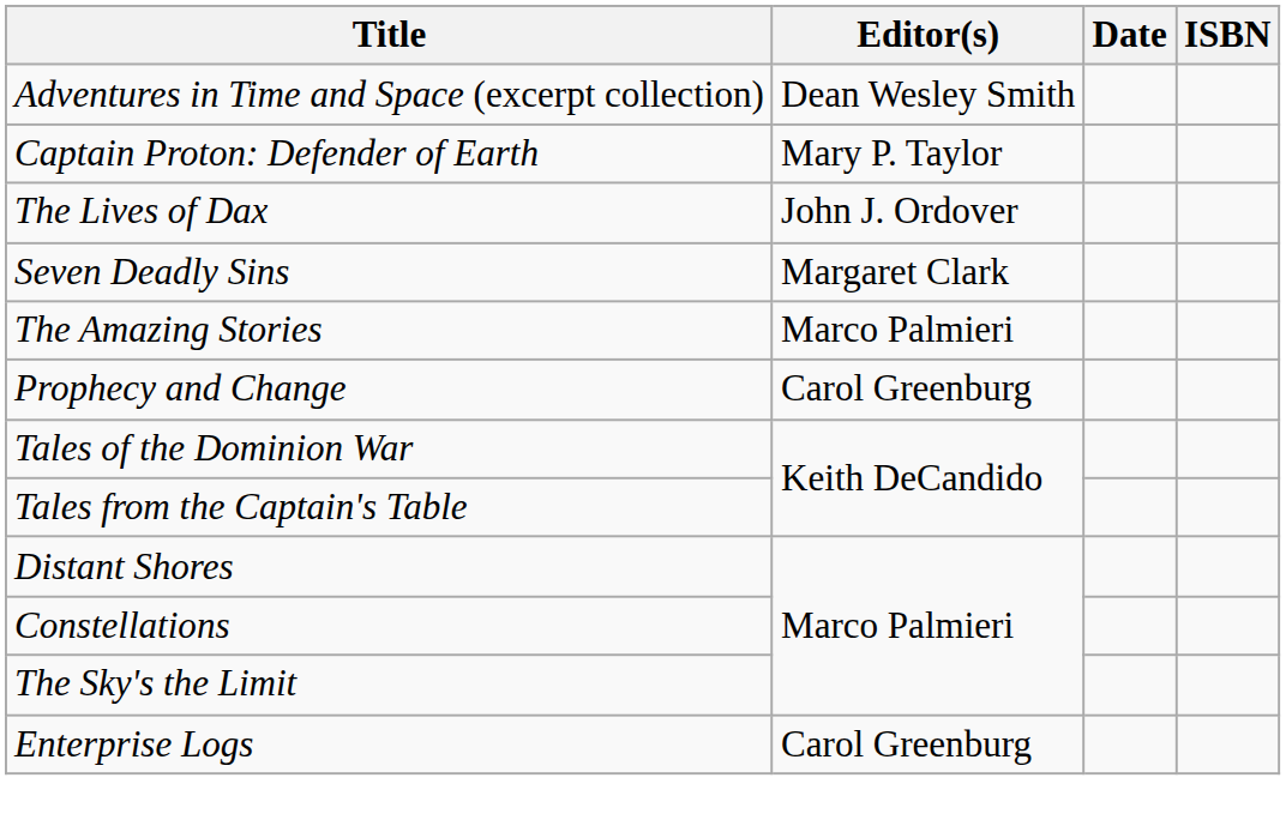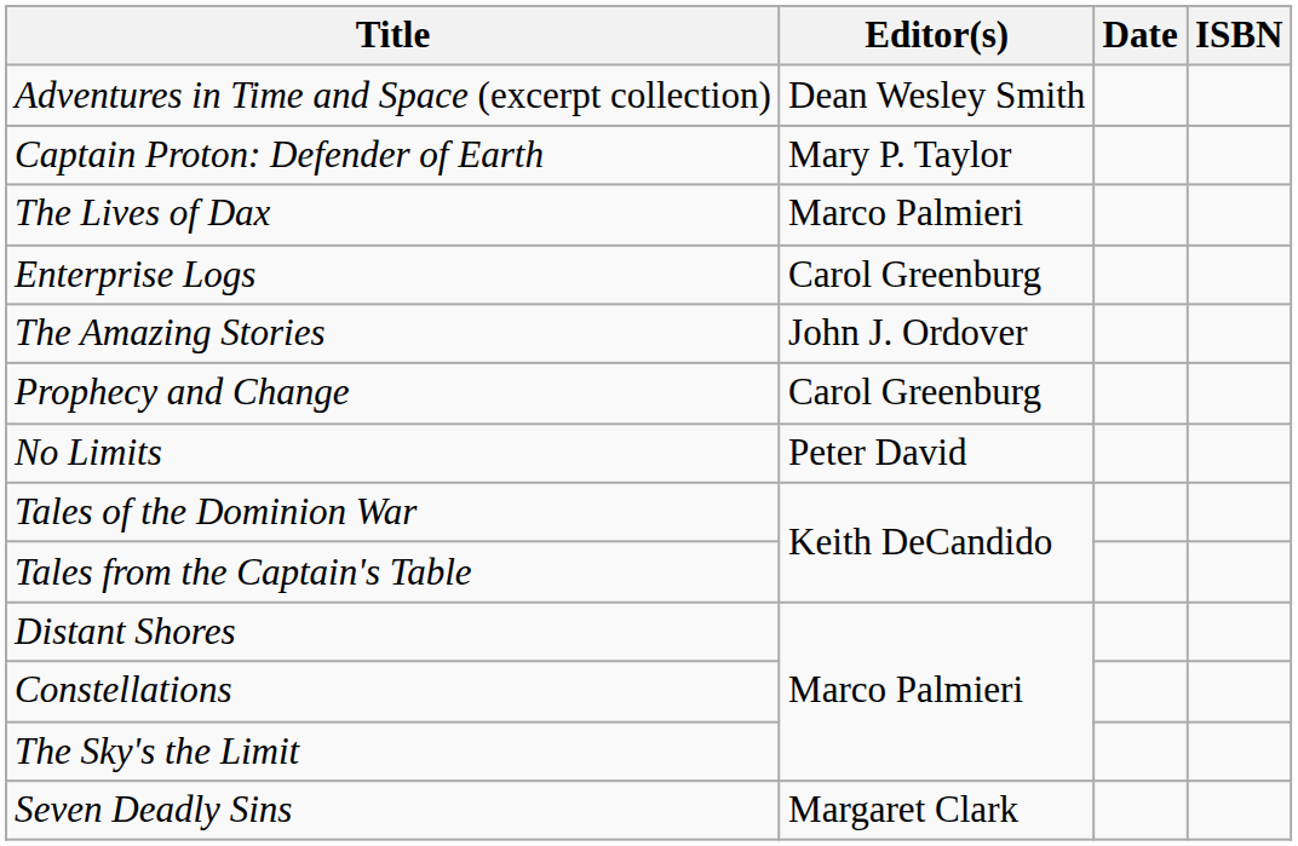 <table class="wikitable">
 <tr>
 <th>Title</th>
 <th>Editor(s)</th>
 <th>Date</th>
 <th>ISBN</th>
 </tr>
 <tr>
 <td><em>Adventures in Time and Space</em> (excerpt collection)</td>
 <td>Dean Wesley Smith</td>
 <td></td>
 <td></td>
 </tr>
 <tr>
 <td><em>Captain Proton: Defender of Earth</em></td>
 <td>Mary P. Taylor</td>
 <td></td>
 <td></td>
 </tr>
 <tr>
 <td><em>The Lives of Dax</em></td>
-<td>John J. Ordover</td>
+<td>Marco Palmieri</td>
 <td></td>
 <td></td>
 </tr>
 <tr>
-<td><em>Seven Deadly Sins</em></td>
-<td>Margaret Clark</td>
+<td><em>Enterprise Logs</em></td>
+<td>Carol Greenburg</td>
 <td></td>
 <td></td>
 </tr>
 <tr>
 <td><em>The Amazing Stories</em></td>
-<td>Marco Palmieri</td>
+<td>John J. Ordover</td>
 <td></td>
 <td></td>
 </tr>
 <tr>
 <td><em>Prophecy and Change</em></td>
 <td>Carol Greenburg</td>
+<td></td>
+<td></td>
+</tr>
+<tr>
+<td><em>No Limits</em></td>
+<td>Peter David</td>
 <td></td>
 <td></td>
 </tr>
 <tr>
 <td><em>Tales of the Dominion War</em></td>
 <td rowspan="2">Keith DeCandido</td>
 <td></td>
 <td></td>
 </tr>
 <tr>
 <td><em>Tales from the Captain's Table</em></td>
 <td></td>
 <td></td>
 </tr>
 <tr>
 <td><em>Distant Shores</em></td>
 <td rowspan="3">Marco Palmieri</td>
 <td></td>
 <td></td>
 </tr>
 <tr>
 <td><em>Constellations</em></td>
 <td></td>
 <td></td>
 </tr>
 <tr>
 <td><em>The Sky's the Limit</em></td>
 <td></td>
 <td></td>
 </tr>
 <tr>
-<td><em>Enterprise Logs</em></td>
-<td>Carol Greenburg</td>
+<td><em>Seven Deadly Sins</em></td>
+<td>Margaret Clark</td>
 <td></td>
 <td></td>
 </tr>
 </table>
